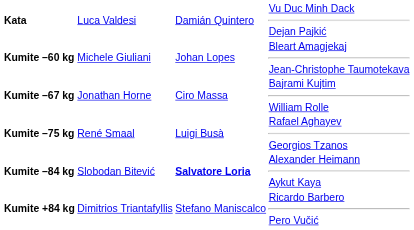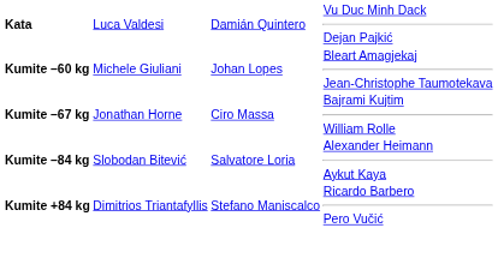 <table>
 <tr>
 <td><strong>Kata</strong></td>
 <td> <a href='#'>Luca Valdesi</a></td>
 <td> <a href='#'>Damián Quintero</a></td>
 <td> <a href='#'>Vu Duc Minh Dack</a><hr> <a href='#'>Dejan Pajkić</a></td>
 </tr>
 <tr>
 <td><strong>Kumite –60 kg</strong></td>
 <td> <a href='#'>Michele Giuliani</a></td>
 <td> <a href='#'>Johan Lopes</a></td>
 <td> <a href='#'>Bleart Amagjekaj</a><hr> <a href='#'>Jean-Christophe Taumotekava</a></td>
 </tr>
 <tr>
 <td><strong>Kumite –67 kg</strong></td>
 <td> <a href='#'>Jonathan Horne</a></td>
 <td> <a href='#'>Ciro Massa</a></td>
 <td> <a href='#'>Bajrami Kujtim</a><hr> <a href='#'>William Rolle</a></td>
 </tr>
 <tr>
-<td><strong>Kumite –75 kg</strong></td>
-<td> <a href='#'>René Smaal</a></td>
-<td> <a href='#'>Luigi Busà</a></td>
-<td> <a href='#'>Rafael Aghayev</a><hr> <a href='#'>Georgios Tzanos</a></td>
-</tr>
-<tr>
 <td><strong>Kumite –84 kg</strong></td>
 <td> <a href='#'>Slobodan Bitević</a></td>
-<td><strong> <a href='#'>Salvatore Loria</a></strong></td>
+<td> <a href='#'>Salvatore Loria</a></td>
 <td> <a href='#'>Alexander Heimann</a><hr> <a href='#'>Aykut Kaya</a></td>
 </tr>
 <tr>
 <td><strong>Kumite +84 kg</strong></td>
 <td> <a href='#'>Dimitrios Triantafyllis</a></td>
 <td> <a href='#'>Stefano Maniscalco</a></td>
 <td> <a href='#'>Ricardo Barbero</a><hr> <a href='#'>Pero Vučić</a></td>
 </tr>
 </table>
